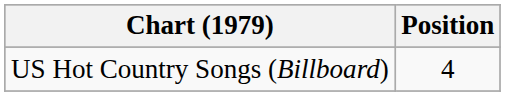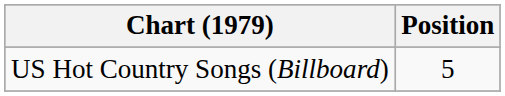 <table class="wikitable">
 <tr>
 <th>Chart (1979)</th>
 <th>Position</th>
 </tr>
 <tr>
 <td>US Hot Country Songs (<em>Billboard</em>)</td>
-<td align="center">4</td>
+<td align="center">5</td>
 </tr>
 </table>
